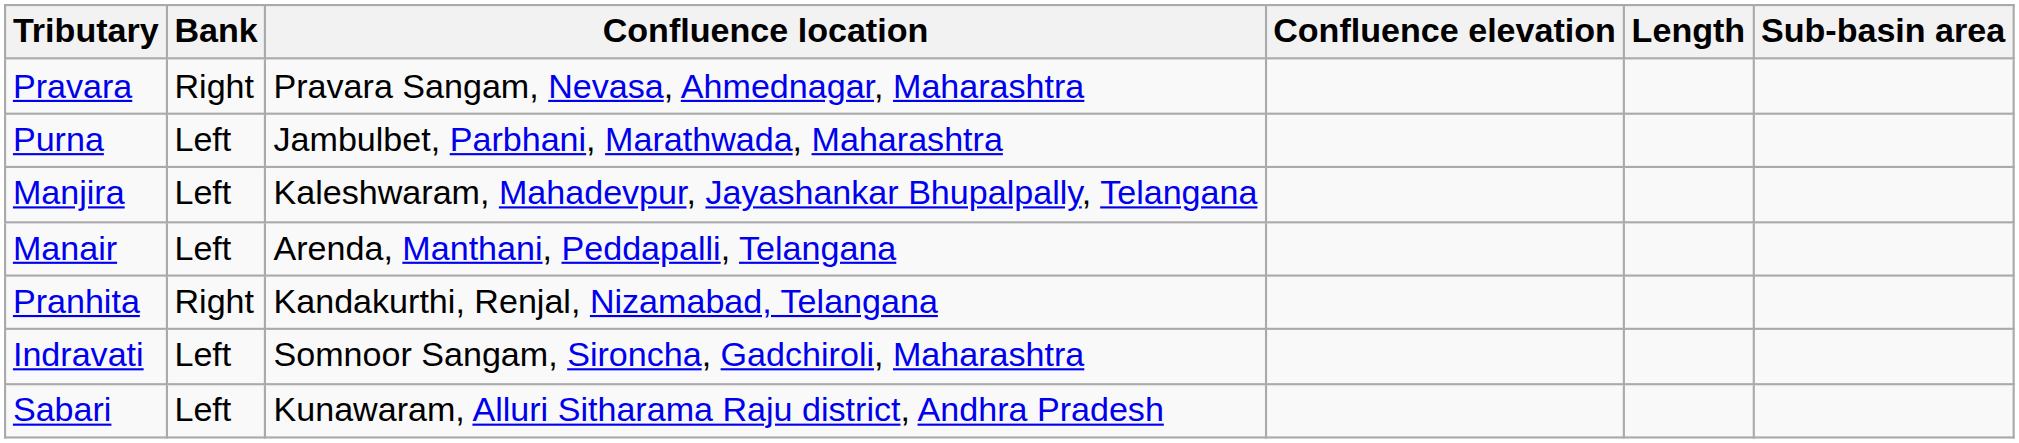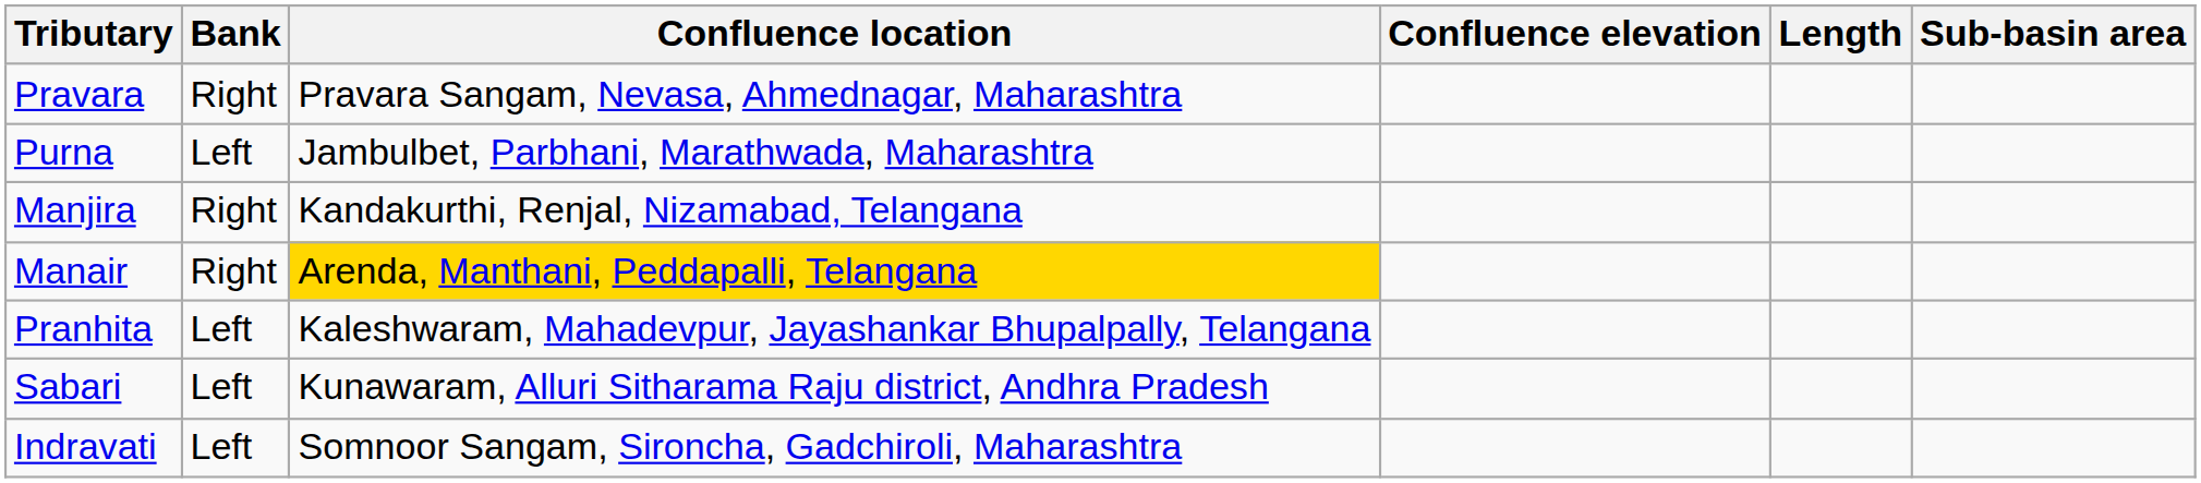 <table class="wikitable sortable">
 <tr>
 <th>Tributary</th>
 <th>Bank</th>
 <th>Confluence location</th>
 <th>Confluence elevation</th>
 <th>Length</th>
 <th>Sub-basin area</th>
 </tr>
 <tr>
 <td><a href='#'>Pravara</a></td>
 <td>Right</td>
 <td>Pravara Sangam, <a href='#'>Nevasa</a>, <a href='#'>Ahmednagar</a>, <a href='#'>Maharashtra</a></td>
 <td align="right"></td>
 <td align="right"></td>
 <td align="right"></td>
 </tr>
 <tr>
 <td><a href='#'>Purna</a></td>
 <td>Left</td>
 <td>Jambulbet, <a href='#'>Parbhani</a>, <a href='#'>Marathwada</a>, <a href='#'>Maharashtra</a></td>
 <td align="right"></td>
 <td align="right"></td>
 <td align="right"></td>
 </tr>
 <tr>
 <td><a href='#'>Manjira</a></td>
+<td>Right</td>
+<td>Kandakurthi, Renjal, <a href='#'>Nizamabad, Telangana</a></td>
+<td align="right"></td>
+<td align="right"></td>
+<td align="right"></td>
+</tr>
+<tr>
+<td><a href='#'>Manair</a></td>
+<td>Right</td>
+<td style="background: gold;">Arenda, <a href='#'>Manthani</a>, <a href='#'>Peddapalli</a>, <a href='#'>Telangana</a></td>
+<td align="right"></td>
+<td align="right"></td>
+<td align="right"></td>
+</tr>
+<tr>
+<td><a href='#'>Pranhita</a></td>
 <td>Left</td>
 <td>Kaleshwaram, <a href='#'>Mahadevpur</a>, <a href='#'>Jayashankar Bhupalpally</a>, <a href='#'>Telangana</a></td>
 <td align="right"></td>
 <td align="right"></td>
 <td align="right"></td>
 </tr>
 <tr>
-<td><a href='#'>Manair</a></td>
+<td><a href='#'>Sabari</a></td>
 <td>Left</td>
-<td>Arenda, <a href='#'>Manthani</a>, <a href='#'>Peddapalli</a>, <a href='#'>Telangana</a></td>
-<td align="right"></td>
-<td align="right"></td>
-<td align="right"></td>
-</tr>
-<tr>
-<td><a href='#'>Pranhita</a></td>
-<td>Right</td>
-<td>Kandakurthi, Renjal, <a href='#'>Nizamabad, Telangana</a></td>
+<td>Kunawaram, <a href='#'>Alluri Sitharama Raju district</a>, <a href='#'>Andhra Pradesh</a></td>
 <td align="right"></td>
 <td align="right"></td>
 <td align="right"></td>
 </tr>
 <tr>
 <td><a href='#'>Indravati</a></td>
 <td>Left</td>
 <td>Somnoor Sangam, <a href='#'>Sironcha</a>, <a href='#'>Gadchiroli</a>, <a href='#'>Maharashtra</a></td>
 <td align="right"></td>
 <td align="right"></td>
 <td align="right"></td>
 </tr>
-<tr>
-<td><a href='#'>Sabari</a></td>
-<td>Left</td>
-<td>Kunawaram, <a href='#'>Alluri Sitharama Raju district</a>, <a href='#'>Andhra Pradesh</a></td>
-<td align="right"></td>
-<td align="right"></td>
-<td align="right"></td>
-</tr>
 </table>
